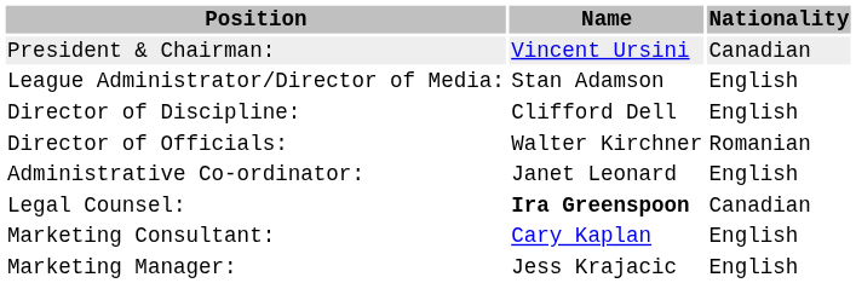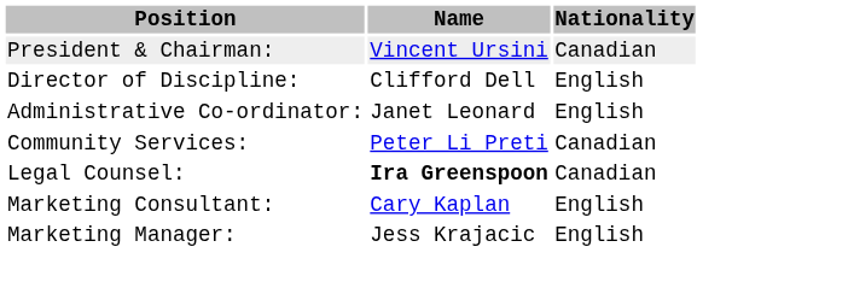 <table class="toccolours">
 <tr>
 <th style="background:silver;">Position</th>
 <th style="background:silver;">Name</th>
 <th style="background:silver;">Nationality</th>
 </tr>
 <tr style="background:#eee;">
 <td>President & Chairman:</td>
 <td><a href='#'>Vincent Ursini</a></td>
 <td> Canadian</td>
 </tr>
 <tr>
-<td>League Administrator/Director of Media:</td>
-<td>Stan Adamson</td>
-<td> English</td>
-</tr>
-<tr>
 <td>Director of Discipline:</td>
 <td>Clifford Dell</td>
 <td> English</td>
 </tr>
 <tr>
-<td>Director of Officials:</td>
-<td>Walter Kirchner</td>
-<td> Romanian</td>
-</tr>
-<tr>
 <td>Administrative Co-ordinator:</td>
 <td>Janet Leonard</td>
 <td> English</td>
+</tr>
+<tr>
+<td>Community Services:</td>
+<td><a href='#'>Peter Li Preti</a></td>
+<td> Canadian</td>
 </tr>
 <tr>
 <td>Legal Counsel:</td>
 <td><strong>Ira Greenspoon</strong></td>
 <td> Canadian</td>
 </tr>
 <tr>
 <td>Marketing Consultant:</td>
 <td><a href='#'>Cary Kaplan</a></td>
 <td> English</td>
 </tr>
 <tr>
 <td>Marketing Manager:</td>
 <td>Jess Krajacic</td>
 <td> English</td>
 </tr>
 </table>
